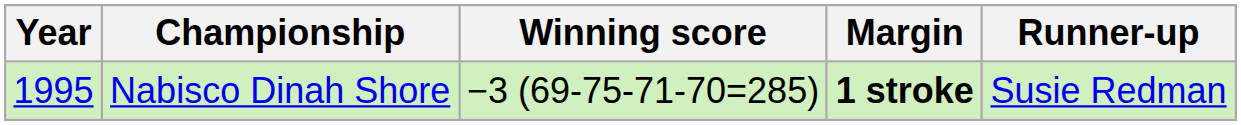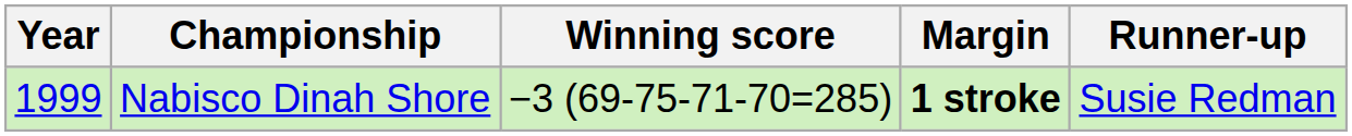 <table class="wikitable">
 <tr>
 <th>Year</th>
 <th>Championship</th>
 <th>Winning score</th>
 <th>Margin</th>
 <th>Runner-up</th>
 </tr>
 <tr style="background:#D0F0C0;">
-<td><a href='#'>1995</a></td>
+<td><a href='#'>1999</a></td>
 <td><a href='#'>Nabisco Dinah Shore</a></td>
 <td>−3 (69-75-71-70=285)</td>
 <td><strong>1 stroke</strong></td>
 <td> <a href='#'>Susie Redman</a></td>
 </tr>
 </table>
